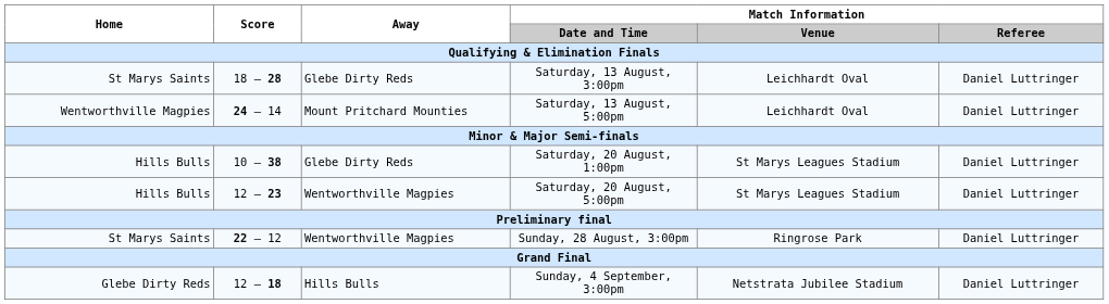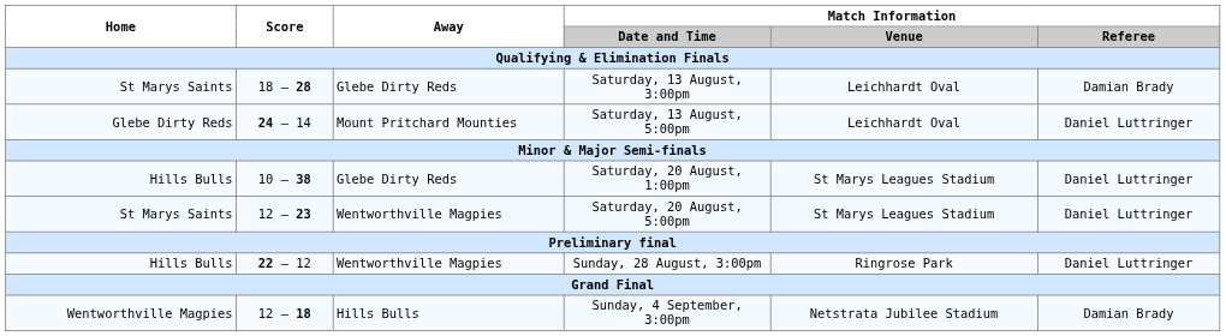 <table border="1" cellpadding="3" cellspacing="0" width="100%" style="border-collapse:collapse;  text-align:center;">
 <tr>
 <th rowspan="2" width="19%">Home</th>
 <th rowspan="2" width="8%">Score</th>
 <th rowspan="2" width="19%">Away</th>
 <th colspan="3">Match Information</th>
 </tr>
 <tr bgcolor="#CCCCCC">
 <th width="17%">Date and Time</th>
 <th width="22%">Venue</th>
 <th width="50%">Referee</th>
 </tr>
 <tr style="background:#d0e7ff;">
 <td colspan="6"><strong>Qualifying & Elimination Finals</strong></td>
 </tr>
 <tr style="text-align:center; background:#f5faff;">
 <td align="right">St Marys Saints </td>
 <td>18 – <strong>28</strong></td>
 <td align="left"> Glebe Dirty Reds</td>
 <td>Saturday, 13 August, 3:00pm</td>
 <td>Leichhardt Oval</td>
-<td>Daniel Luttringer</td>
+<td>Damian Brady</td>
 </tr>
 <tr style="text-align:center; background:#f5faff;">
-<td align="right">Wentworthville Magpies </td>
+<td align="right">Glebe Dirty Reds </td>
 <td><strong>24</strong> – 14</td>
 <td align="left"> Mount Pritchard Mounties</td>
 <td>Saturday, 13 August, 5:00pm</td>
 <td>Leichhardt Oval</td>
 <td>Daniel Luttringer</td>
 </tr>
 <tr style="background:#d0e7ff;">
 <td colspan="6"><strong>Minor & Major Semi-finals</strong></td>
 </tr>
 <tr style="text-align:center; background:#f5faff;">
 <td align="right">Hills Bulls </td>
 <td>10 – <strong>38</strong></td>
 <td align="left"> Glebe Dirty Reds</td>
 <td>Saturday, 20 August, 1:00pm</td>
 <td>St Marys Leagues Stadium</td>
 <td>Daniel Luttringer</td>
 </tr>
 <tr style="text-align:center; background:#f5faff;">
-<td align="right">Hills Bulls </td>
+<td align="right">St Marys Saints </td>
 <td>12 – <strong>23</strong></td>
 <td align="left"> Wentworthville Magpies</td>
 <td>Saturday, 20 August, 5:00pm</td>
 <td>St Marys Leagues Stadium</td>
 <td>Daniel Luttringer</td>
 </tr>
 <tr style="background:#d0e7ff;">
 <td colspan="6"><strong>Preliminary final</strong></td>
 </tr>
 <tr style="text-align:center; background:#f5faff;">
-<td align="right">St Marys Saints </td>
+<td align="right">Hills Bulls </td>
 <td><strong>22</strong> – 12</td>
 <td align="left"> Wentworthville Magpies</td>
 <td>Sunday, 28 August, 3:00pm</td>
 <td>Ringrose Park</td>
 <td>Daniel Luttringer</td>
 </tr>
 <tr style="background:#d0e7ff;">
 <td colspan="6"><strong>Grand Final</strong></td>
 </tr>
 <tr style="text-align:center; background:#f5faff;">
-<td align="right">Glebe Dirty Reds </td>
+<td align="right">Wentworthville Magpies </td>
 <td>12 – <strong>18</strong></td>
 <td align="left"> Hills Bulls</td>
 <td>Sunday, 4 September, 3:00pm</td>
 <td>Netstrata Jubilee Stadium</td>
-<td>Daniel Luttringer</td>
+<td>Damian Brady</td>
 </tr>
 </table>
